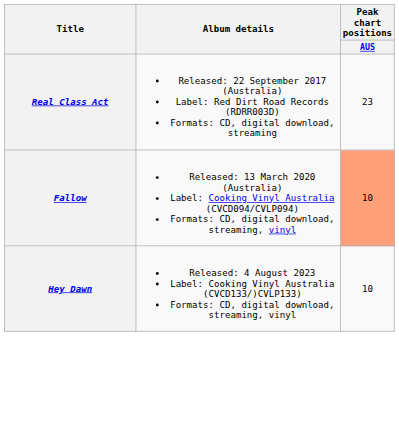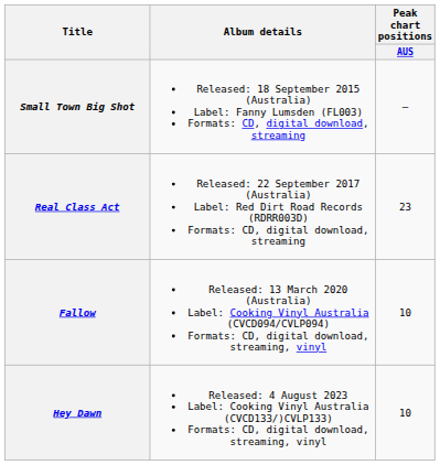 <table class="wikitable plainrowheaders" style="text-align:center;">
 <tr>
 <th scope="col" rowspan="2" style="width:14em;">Title</th>
 <th scope="col" rowspan="2" style="width:22em;">Album details</th>
 <th scope="col" colspan="1">Peak chart positions</th>
 </tr>
 <tr>
 <th scope="col" style="width:3em;font-size:90%;"><a href='#'>AUS</a><br></th>
 </tr>
 <tr>
+<th scope="row"><em>Small Town Big Shot</em></th>
+<td><br><ul><li>Released: 18 September 2015 <span>(Australia)</span></li><li>Label: Fanny Lumsden (FL003)</li><li>Formats: <a href='#'>CD</a>, <a href='#'>digital download</a>, <a href='#'>streaming</a></li></ul></td>
+<td>—</td>
+</tr>
+<tr>
 <th scope="row"><em><a href='#'>Real Class Act</a></em></th>
 <td><br><ul><li>Released: 22 September 2017 <span>(Australia)</span></li><li>Label: Red Dirt Road Records (RDRR003D)</li><li>Formats: CD, digital download, streaming</li></ul></td>
 <td>23</td>
 </tr>
 <tr>
 <th scope="row"><em><a href='#'>Fallow</a></em></th>
 <td><br><ul><li>Released: 13 March 2020 <span>(Australia)</span></li><li>Label: <a href='#'>Cooking Vinyl Australia</a> (CVCD094/CVLP094)</li><li>Formats: CD, digital download, streaming, <a href='#'>vinyl</a></li></ul></td>
-<td style="background: lightsalmon;">10</td>
+<td>10</td>
 </tr>
 <tr>
 <th scope="row"><em><a href='#'>Hey Dawn</a></em></th>
 <td><br><ul><li>Released: 4 August 2023</li><li>Label: Cooking Vinyl Australia (CVCD133/)CVLP133)</li><li>Formats: CD, digital download, streaming, vinyl</li></ul></td>
 <td>10<br></td>
 </tr>
 </table>
